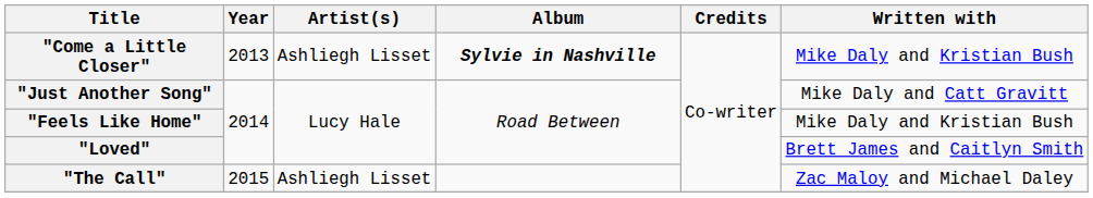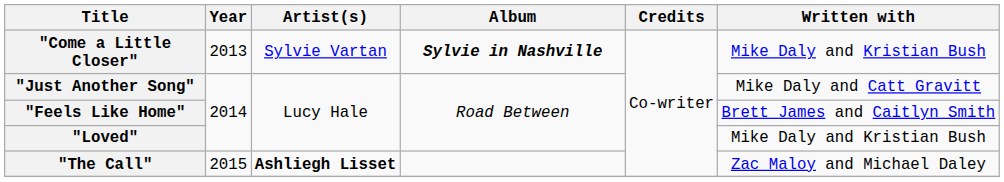 <table class="wikitable plainrowheaders" style="text-align:center;">
 <tr>
 <th scope="col" style="width:160px;">Title</th>
 <th scope="col">Year</th>
 <th scope="col">Artist(s)</th>
 <th scope="col" style="width:180px;">Album</th>
 <th scope="col">Credits</th>
 <th scope="col">Written with</th>
 </tr>
 <tr>
 <th scope="row">"Come a Little Closer"</th>
 <td>2013</td>
-<td>Ashliegh Lisset</td>
+<td><a href='#'>Sylvie Vartan</a></td>
 <td><strong><em>Sylvie in Nashville</em></strong></td>
 <td rowspan="5">Co-writer</td>
 <td><a href='#'>Mike Daly</a> and <a href='#'>Kristian Bush</a></td>
 </tr>
 <tr>
 <th scope="row">"Just Another Song"</th>
 <td rowspan="3">2014</td>
 <td rowspan="3">Lucy Hale</td>
 <td rowspan="3"><em>Road Between</em></td>
 <td>Mike Daly and <a href='#'>Catt Gravitt</a></td>
 </tr>
 <tr>
 <th scope="row">"Feels Like Home"</th>
-<td>Mike Daly and Kristian Bush</td>
+<td><a href='#'>Brett James</a> and <a href='#'>Caitlyn Smith</a></td>
 </tr>
 <tr>
 <th scope="row">"Loved"</th>
-<td><a href='#'>Brett James</a> and <a href='#'>Caitlyn Smith</a></td>
+<td>Mike Daly and Kristian Bush</td>
 </tr>
 <tr>
 <th scope="row">"The Call"</th>
 <td>2015</td>
-<td>Ashliegh Lisset</td>
+<td><strong>Ashliegh Lisset</strong></td>
 <td></td>
 <td><a href='#'>Zac Maloy</a> and Michael Daley</td>
 </tr>
 <tr>
 </tr>
 </table>
